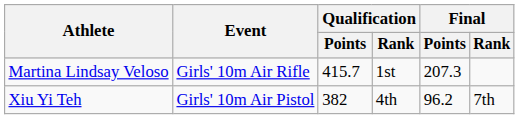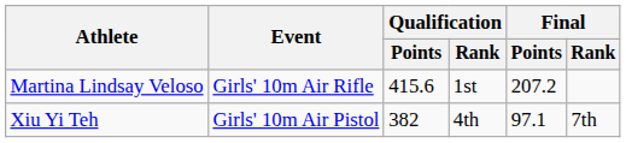 <table class="wikitable" style="font-size:90%;">
 <tr>
 <th rowspan=2>Athlete</th>
 <th rowspan=2>Event</th>
 <th colspan=2>Qualification</th>
 <th colspan=2>Final</th>
 </tr>
 <tr style="font-size:95%">
 <th>Points</th>
 <th>Rank</th>
 <th>Points</th>
 <th>Rank</th>
 </tr>
 <tr align=center>
 <td align=left><a href='#'>Martina Lindsay Veloso</a></td>
 <td align=left><a href='#'>Girls' 10m Air Rifle</a></td>
-<td align=left>415.7</td>
+<td align=left>415.6</td>
 <td align=left>1st</td>
-<td align=left>207.3</td>
+<td align=left>207.2</td>
 <td> </td>
 </tr>
 <tr align=center>
 <td align=left><a href='#'>Xiu Yi Teh</a></td>
 <td align=left><a href='#'>Girls' 10m Air Pistol</a></td>
 <td align=left>382</td>
 <td align=left>4th</td>
-<td align=left>96.2</td>
+<td align=left>97.1</td>
 <td align=left>7th</td>
 </tr>
 </table>
